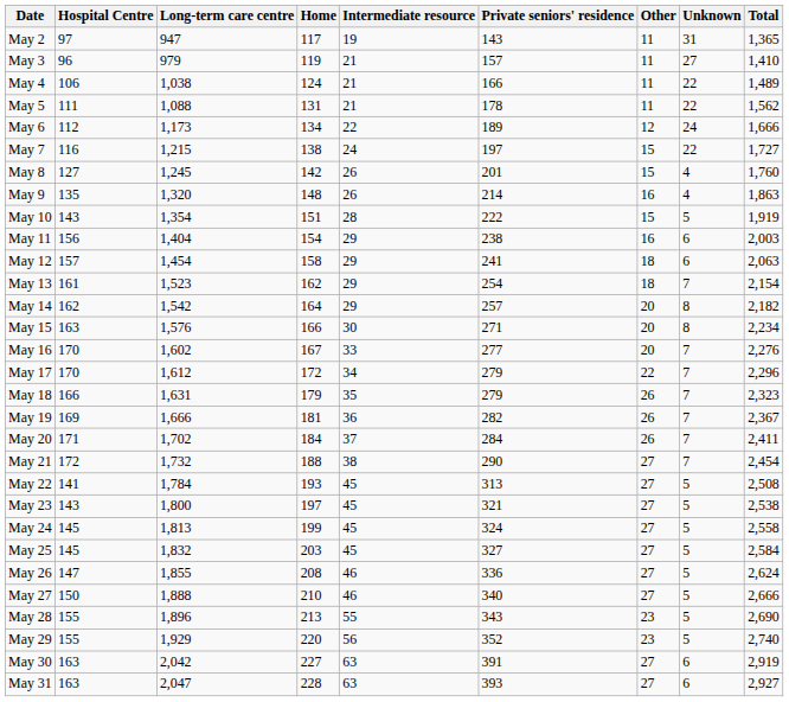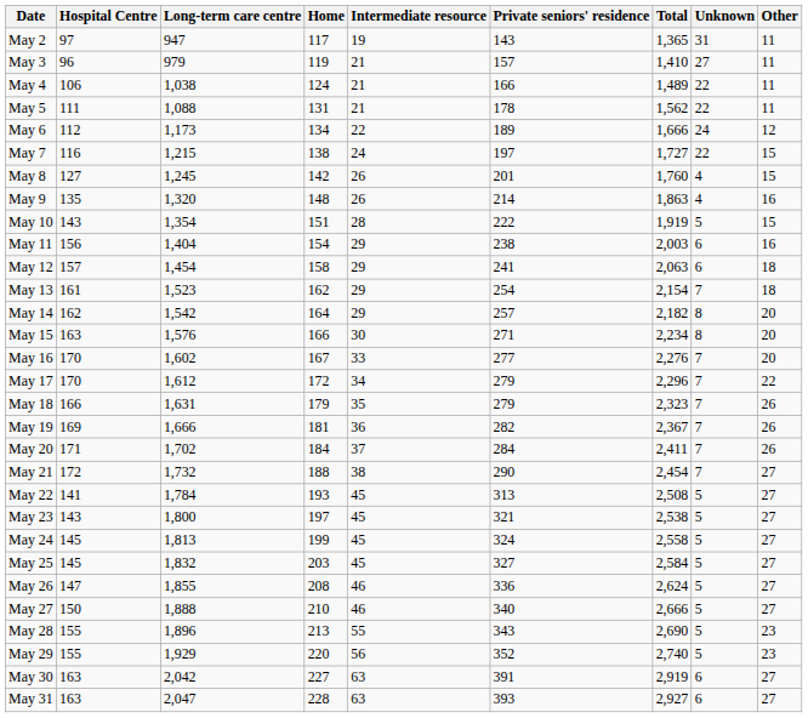 <table class="wikitable">
 <tr>
 <th>Date</th>
 <th>Hospital Centre</th>
 <th>Long-term care centre</th>
 <th>Home</th>
 <th>Intermediate resource</th>
 <th>Private seniors' residence</th>
+<th>Total</th>
+<th>Unknown</th>
 <th>Other</th>
-<th>Unknown</th>
-<th>Total</th>
 </tr>
 <tr>
 <td>May 2</td>
 <td>97</td>
 <td>947</td>
 <td>117</td>
 <td>19</td>
 <td>143</td>
+<td>1,365</td>
+<td>31</td>
 <td>11</td>
-<td>31</td>
-<td>1,365</td>
 </tr>
 <tr>
 <td>May 3</td>
 <td>96</td>
 <td>979</td>
 <td>119</td>
 <td>21</td>
 <td>157</td>
+<td>1,410</td>
+<td>27</td>
 <td>11</td>
-<td>27</td>
-<td>1,410</td>
 </tr>
 <tr>
 <td>May 4</td>
 <td>106</td>
 <td>1,038</td>
 <td>124</td>
 <td>21</td>
 <td>166</td>
+<td>1,489</td>
+<td>22</td>
 <td>11</td>
-<td>22</td>
-<td>1,489</td>
 </tr>
 <tr>
 <td>May 5</td>
 <td>111</td>
 <td>1,088</td>
 <td>131</td>
 <td>21</td>
 <td>178</td>
+<td>1,562</td>
+<td>22</td>
 <td>11</td>
-<td>22</td>
-<td>1,562</td>
 </tr>
 <tr>
 <td>May 6</td>
 <td>112</td>
 <td>1,173</td>
 <td>134</td>
 <td>22</td>
 <td>189</td>
+<td>1,666</td>
+<td>24</td>
 <td>12</td>
-<td>24</td>
-<td>1,666</td>
 </tr>
 <tr>
 <td>May 7</td>
 <td>116</td>
 <td>1,215</td>
 <td>138</td>
 <td>24</td>
 <td>197</td>
+<td>1,727</td>
+<td>22</td>
 <td>15</td>
-<td>22</td>
-<td>1,727</td>
 </tr>
 <tr>
 <td>May 8</td>
 <td>127</td>
 <td>1,245</td>
 <td>142</td>
 <td>26</td>
 <td>201</td>
+<td>1,760</td>
+<td>4</td>
 <td>15</td>
-<td>4</td>
-<td>1,760</td>
 </tr>
 <tr>
 <td>May 9</td>
 <td>135</td>
 <td>1,320</td>
 <td>148</td>
 <td>26</td>
 <td>214</td>
+<td>1,863</td>
+<td>4</td>
 <td>16</td>
-<td>4</td>
-<td>1,863</td>
 </tr>
 <tr>
 <td>May 10</td>
 <td>143</td>
 <td>1,354</td>
 <td>151</td>
 <td>28</td>
 <td>222</td>
+<td>1,919</td>
+<td>5</td>
 <td>15</td>
-<td>5</td>
-<td>1,919</td>
 </tr>
 <tr>
 <td>May 11</td>
 <td>156</td>
 <td>1,404</td>
 <td>154</td>
 <td>29</td>
 <td>238</td>
+<td>2,003</td>
+<td>6</td>
 <td>16</td>
-<td>6</td>
-<td>2,003</td>
 </tr>
 <tr>
 <td>May 12</td>
 <td>157</td>
 <td>1,454</td>
 <td>158</td>
 <td>29</td>
 <td>241</td>
+<td>2,063</td>
+<td>6</td>
 <td>18</td>
-<td>6</td>
-<td>2,063</td>
 </tr>
 <tr>
 <td>May 13</td>
 <td>161</td>
 <td>1,523</td>
 <td>162</td>
 <td>29</td>
 <td>254</td>
+<td>2,154</td>
+<td>7</td>
 <td>18</td>
-<td>7</td>
-<td>2,154</td>
 </tr>
 <tr>
 <td>May 14</td>
 <td>162</td>
 <td>1,542</td>
 <td>164</td>
 <td>29</td>
 <td>257</td>
+<td>2,182</td>
+<td>8</td>
 <td>20</td>
-<td>8</td>
-<td>2,182</td>
 </tr>
 <tr>
 <td>May 15</td>
 <td>163</td>
 <td>1,576</td>
 <td>166</td>
 <td>30</td>
 <td>271</td>
+<td>2,234</td>
+<td>8</td>
 <td>20</td>
-<td>8</td>
-<td>2,234</td>
 </tr>
 <tr>
 <td>May 16</td>
 <td>170</td>
 <td>1,602</td>
 <td>167</td>
 <td>33</td>
 <td>277</td>
+<td>2,276</td>
+<td>7</td>
 <td>20</td>
-<td>7</td>
-<td>2,276</td>
 </tr>
 <tr>
 <td>May 17</td>
 <td>170</td>
 <td>1,612</td>
 <td>172</td>
 <td>34</td>
 <td>279</td>
+<td>2,296</td>
+<td>7</td>
 <td>22</td>
-<td>7</td>
-<td>2,296</td>
 </tr>
 <tr>
 <td>May 18</td>
 <td>166</td>
 <td>1,631</td>
 <td>179</td>
 <td>35</td>
 <td>279</td>
+<td>2,323</td>
+<td>7</td>
 <td>26</td>
-<td>7</td>
-<td>2,323</td>
 </tr>
 <tr>
 <td>May 19</td>
 <td>169</td>
 <td>1,666</td>
 <td>181</td>
 <td>36</td>
 <td>282</td>
+<td>2,367</td>
+<td>7</td>
 <td>26</td>
-<td>7</td>
-<td>2,367</td>
 </tr>
 <tr>
 <td>May 20</td>
 <td>171</td>
 <td>1,702</td>
 <td>184</td>
 <td>37</td>
 <td>284</td>
+<td>2,411</td>
+<td>7</td>
 <td>26</td>
-<td>7</td>
-<td>2,411</td>
 </tr>
 <tr>
 <td>May 21</td>
 <td>172</td>
 <td>1,732</td>
 <td>188</td>
 <td>38</td>
 <td>290</td>
+<td>2,454</td>
+<td>7</td>
 <td>27</td>
-<td>7</td>
-<td>2,454</td>
 </tr>
 <tr>
 <td>May 22</td>
 <td>141</td>
 <td>1,784</td>
 <td>193</td>
 <td>45</td>
 <td>313</td>
+<td>2,508</td>
+<td>5</td>
 <td>27</td>
-<td>5</td>
-<td>2,508</td>
 </tr>
 <tr>
 <td>May 23</td>
 <td>143</td>
 <td>1,800</td>
 <td>197</td>
 <td>45</td>
 <td>321</td>
+<td>2,538</td>
+<td>5</td>
 <td>27</td>
-<td>5</td>
-<td>2,538</td>
 </tr>
 <tr>
 <td>May 24</td>
 <td>145</td>
 <td>1,813</td>
 <td>199</td>
 <td>45</td>
 <td>324</td>
+<td>2,558</td>
+<td>5</td>
 <td>27</td>
-<td>5</td>
-<td>2,558</td>
 </tr>
 <tr>
 <td>May 25</td>
 <td>145</td>
 <td>1,832</td>
 <td>203</td>
 <td>45</td>
 <td>327</td>
+<td>2,584</td>
+<td>5</td>
 <td>27</td>
-<td>5</td>
-<td>2,584</td>
 </tr>
 <tr>
 <td>May 26</td>
 <td>147</td>
 <td>1,855</td>
 <td>208</td>
 <td>46</td>
 <td>336</td>
+<td>2,624</td>
+<td>5</td>
 <td>27</td>
-<td>5</td>
-<td>2,624</td>
 </tr>
 <tr>
 <td>May 27</td>
 <td>150</td>
 <td>1,888</td>
 <td>210</td>
 <td>46</td>
 <td>340</td>
+<td>2,666</td>
+<td>5</td>
 <td>27</td>
-<td>5</td>
-<td>2,666</td>
 </tr>
 <tr>
 <td>May 28</td>
 <td>155</td>
 <td>1,896</td>
 <td>213</td>
 <td>55</td>
 <td>343</td>
+<td>2,690</td>
+<td>5</td>
 <td>23</td>
-<td>5</td>
-<td>2,690</td>
 </tr>
 <tr>
 <td>May 29</td>
 <td>155</td>
 <td>1,929</td>
 <td>220</td>
 <td>56</td>
 <td>352</td>
+<td>2,740</td>
+<td>5</td>
 <td>23</td>
-<td>5</td>
-<td>2,740</td>
 </tr>
 <tr>
 <td>May 30</td>
 <td>163</td>
 <td>2,042</td>
 <td>227</td>
 <td>63</td>
 <td>391</td>
+<td>2,919</td>
+<td>6</td>
 <td>27</td>
-<td>6</td>
-<td>2,919</td>
 </tr>
 <tr>
 <td class="nowrap">May 31</td>
 <td>163</td>
 <td>2,047</td>
 <td>228</td>
 <td>63</td>
 <td>393</td>
+<td>2,927</td>
+<td>6</td>
 <td>27</td>
-<td>6</td>
-<td>2,927</td>
 </tr>
 </table>
